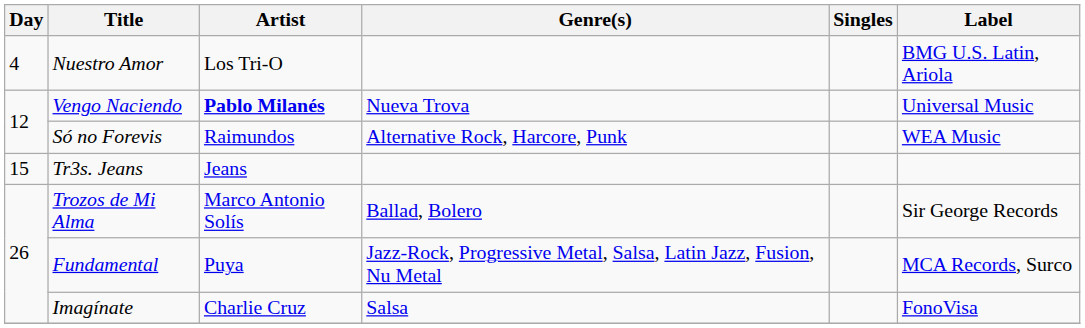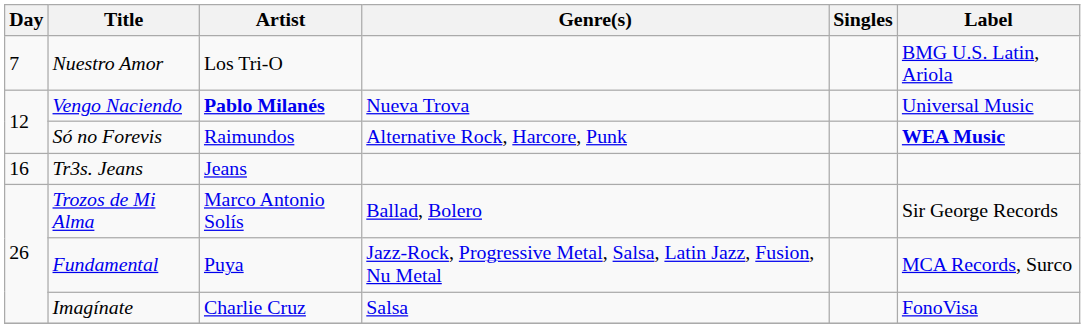 <table class="wikitable sortable" style="text-align: left;">
 <tr>
 <th>Day</th>
 <th>Title</th>
 <th>Artist</th>
 <th>Genre(s)</th>
 <th>Singles</th>
 <th>Label</th>
 </tr>
 <tr>
-<td>4</td>
+<td>7</td>
 <td><em>Nuestro Amor</em></td>
 <td>Los Tri-O</td>
 <td></td>
 <td></td>
 <td><a href='#'>BMG U.S. Latin</a>, <a href='#'>Ariola</a></td>
 </tr>
 <tr>
 <td rowspan="2">12</td>
 <td><em><a href='#'>Vengo Naciendo</a></em></td>
 <td><strong><a href='#'>Pablo Milanés</a></strong></td>
 <td><a href='#'>Nueva Trova</a></td>
 <td></td>
 <td><a href='#'>Universal Music</a></td>
 </tr>
 <tr>
 <td><em>Só no Forevis</em></td>
 <td><a href='#'>Raimundos</a></td>
 <td><a href='#'>Alternative Rock</a>, <a href='#'>Harcore</a>, <a href='#'>Punk</a></td>
 <td></td>
-<td><a href='#'>WEA Music</a></td>
+<td><strong><a href='#'>WEA Music</a></strong></td>
 </tr>
 <tr>
-<td>15</td>
+<td>16</td>
 <td><em>Tr3s. Jeans</em></td>
 <td><a href='#'>Jeans</a></td>
 <td></td>
 <td></td>
 <td></td>
 </tr>
 <tr>
 <td rowspan="3">26</td>
 <td><em><a href='#'>Trozos de Mi Alma</a></em></td>
 <td><a href='#'>Marco Antonio Solís</a></td>
 <td><a href='#'>Ballad</a>, <a href='#'>Bolero</a></td>
 <td></td>
 <td>Sir George Records</td>
 </tr>
 <tr>
 <td><em><a href='#'>Fundamental</a></em></td>
 <td><a href='#'>Puya</a></td>
 <td><a href='#'>Jazz-Rock</a>, <a href='#'>Progressive Metal</a>, <a href='#'>Salsa</a>, <a href='#'>Latin Jazz</a>, <a href='#'>Fusion</a>, <a href='#'>Nu Metal</a></td>
 <td></td>
 <td><a href='#'>MCA Records</a>, Surco</td>
 </tr>
 <tr>
 <td><em>Imagínate</em></td>
 <td><a href='#'>Charlie Cruz</a></td>
 <td><a href='#'>Salsa</a></td>
 <td></td>
 <td><a href='#'>FonoVisa</a></td>
 </tr>
 <tr>
 </tr>
 </table>
